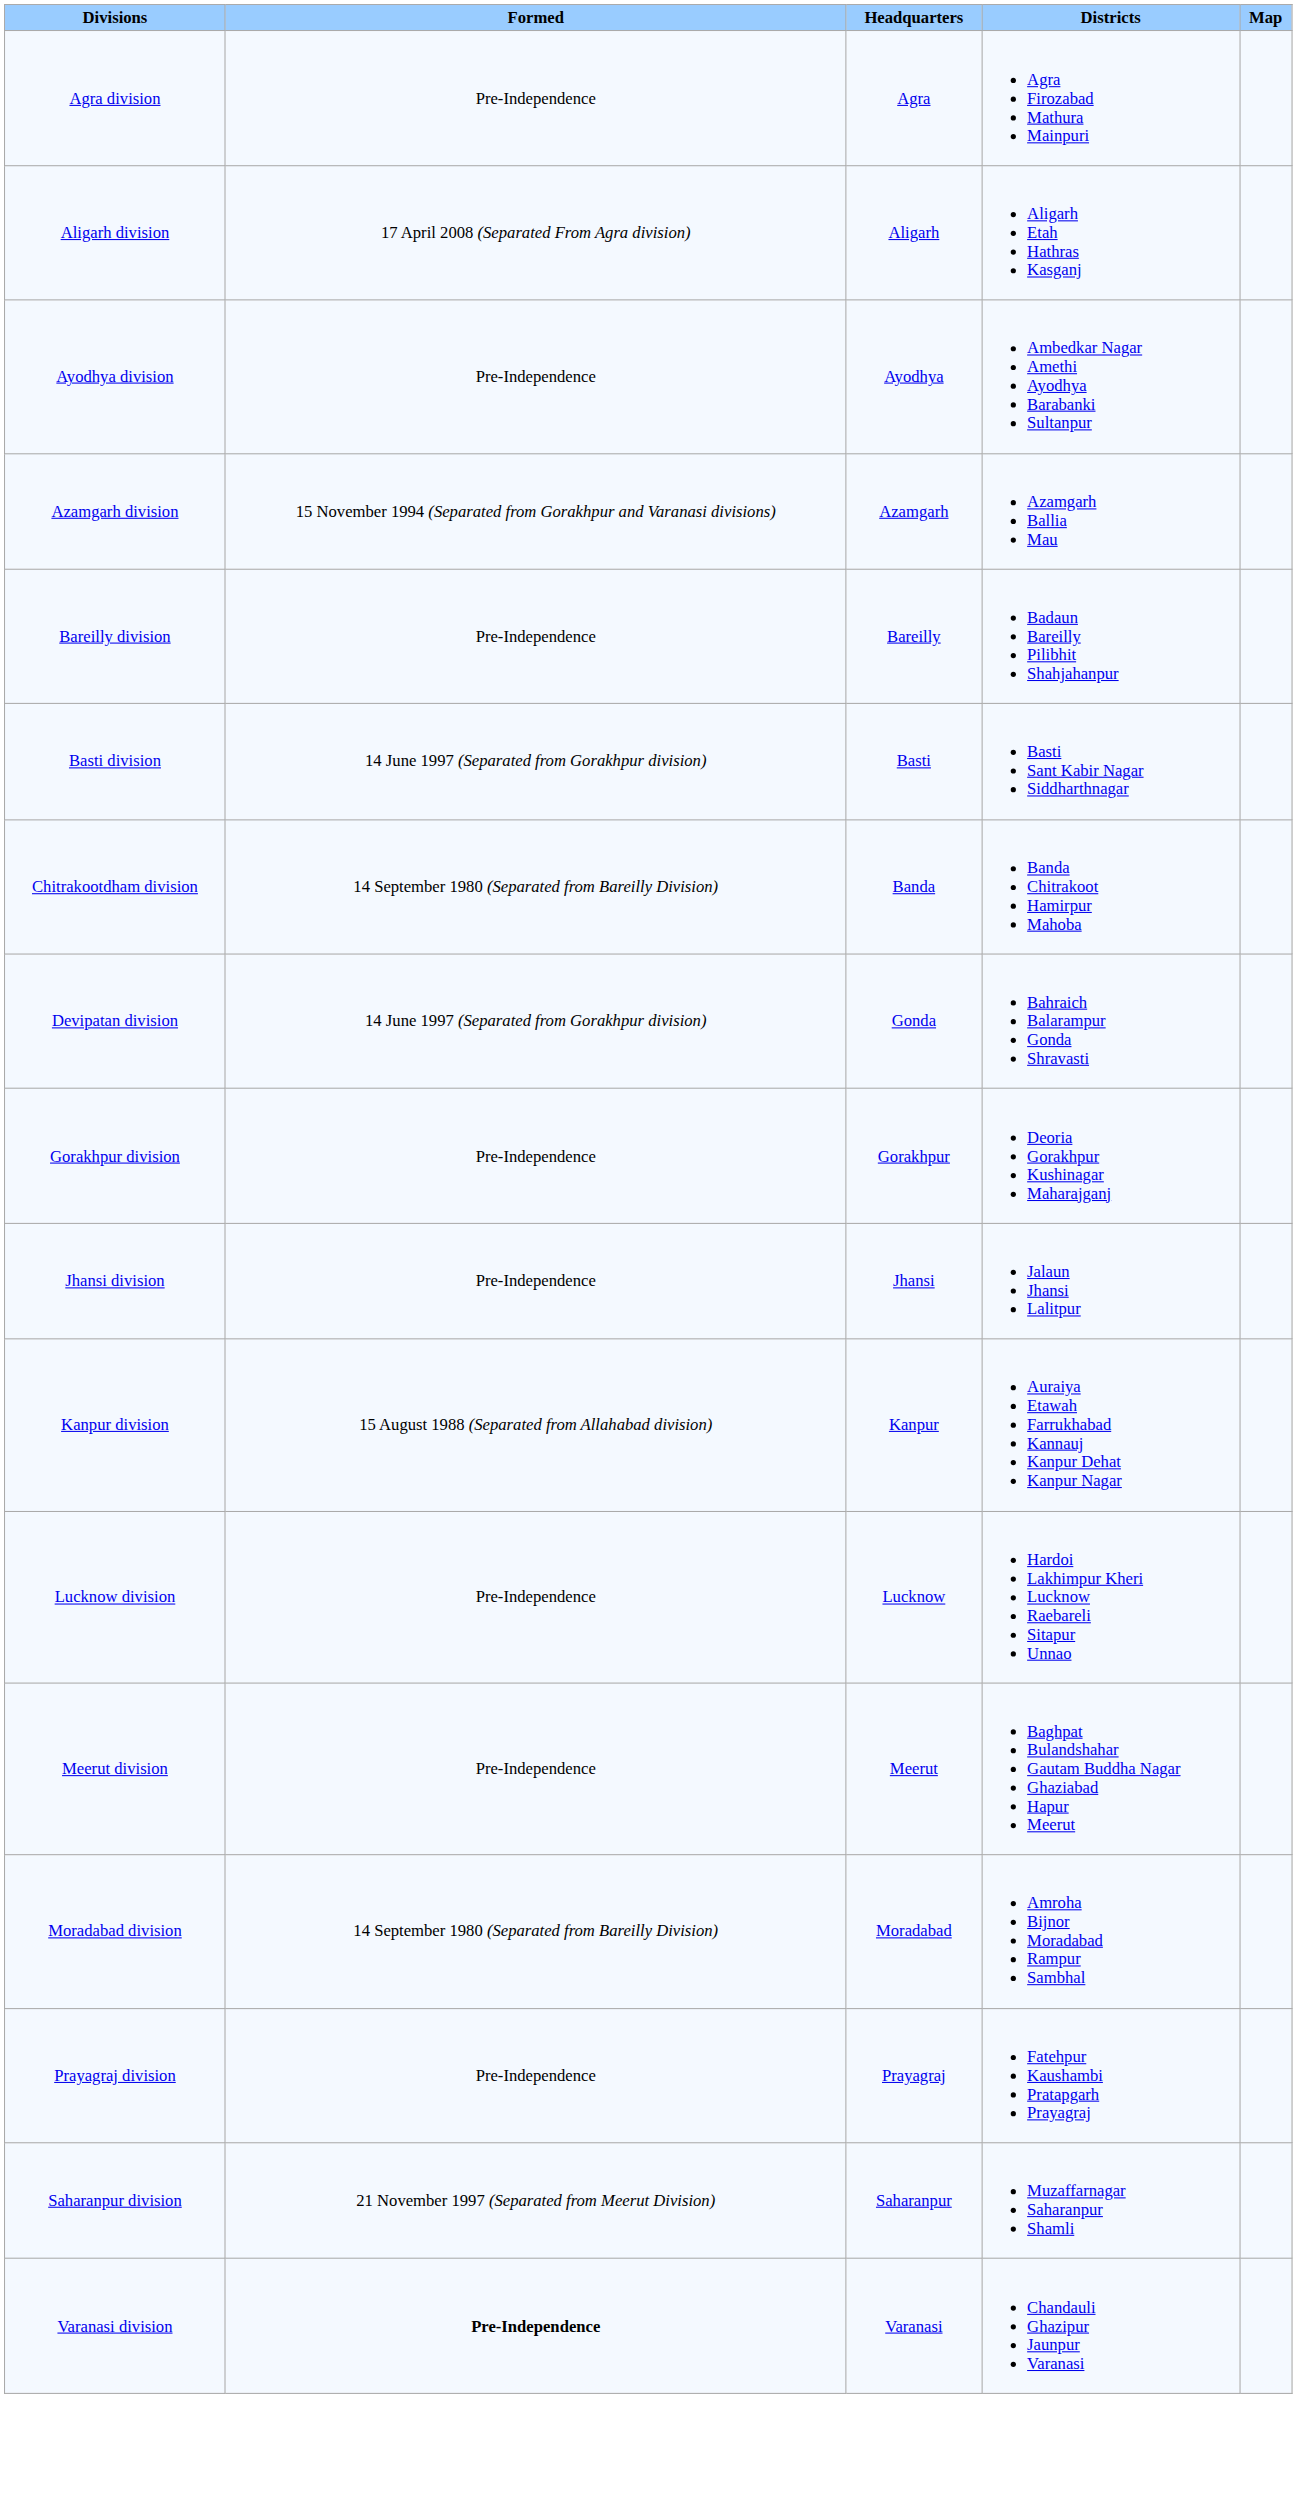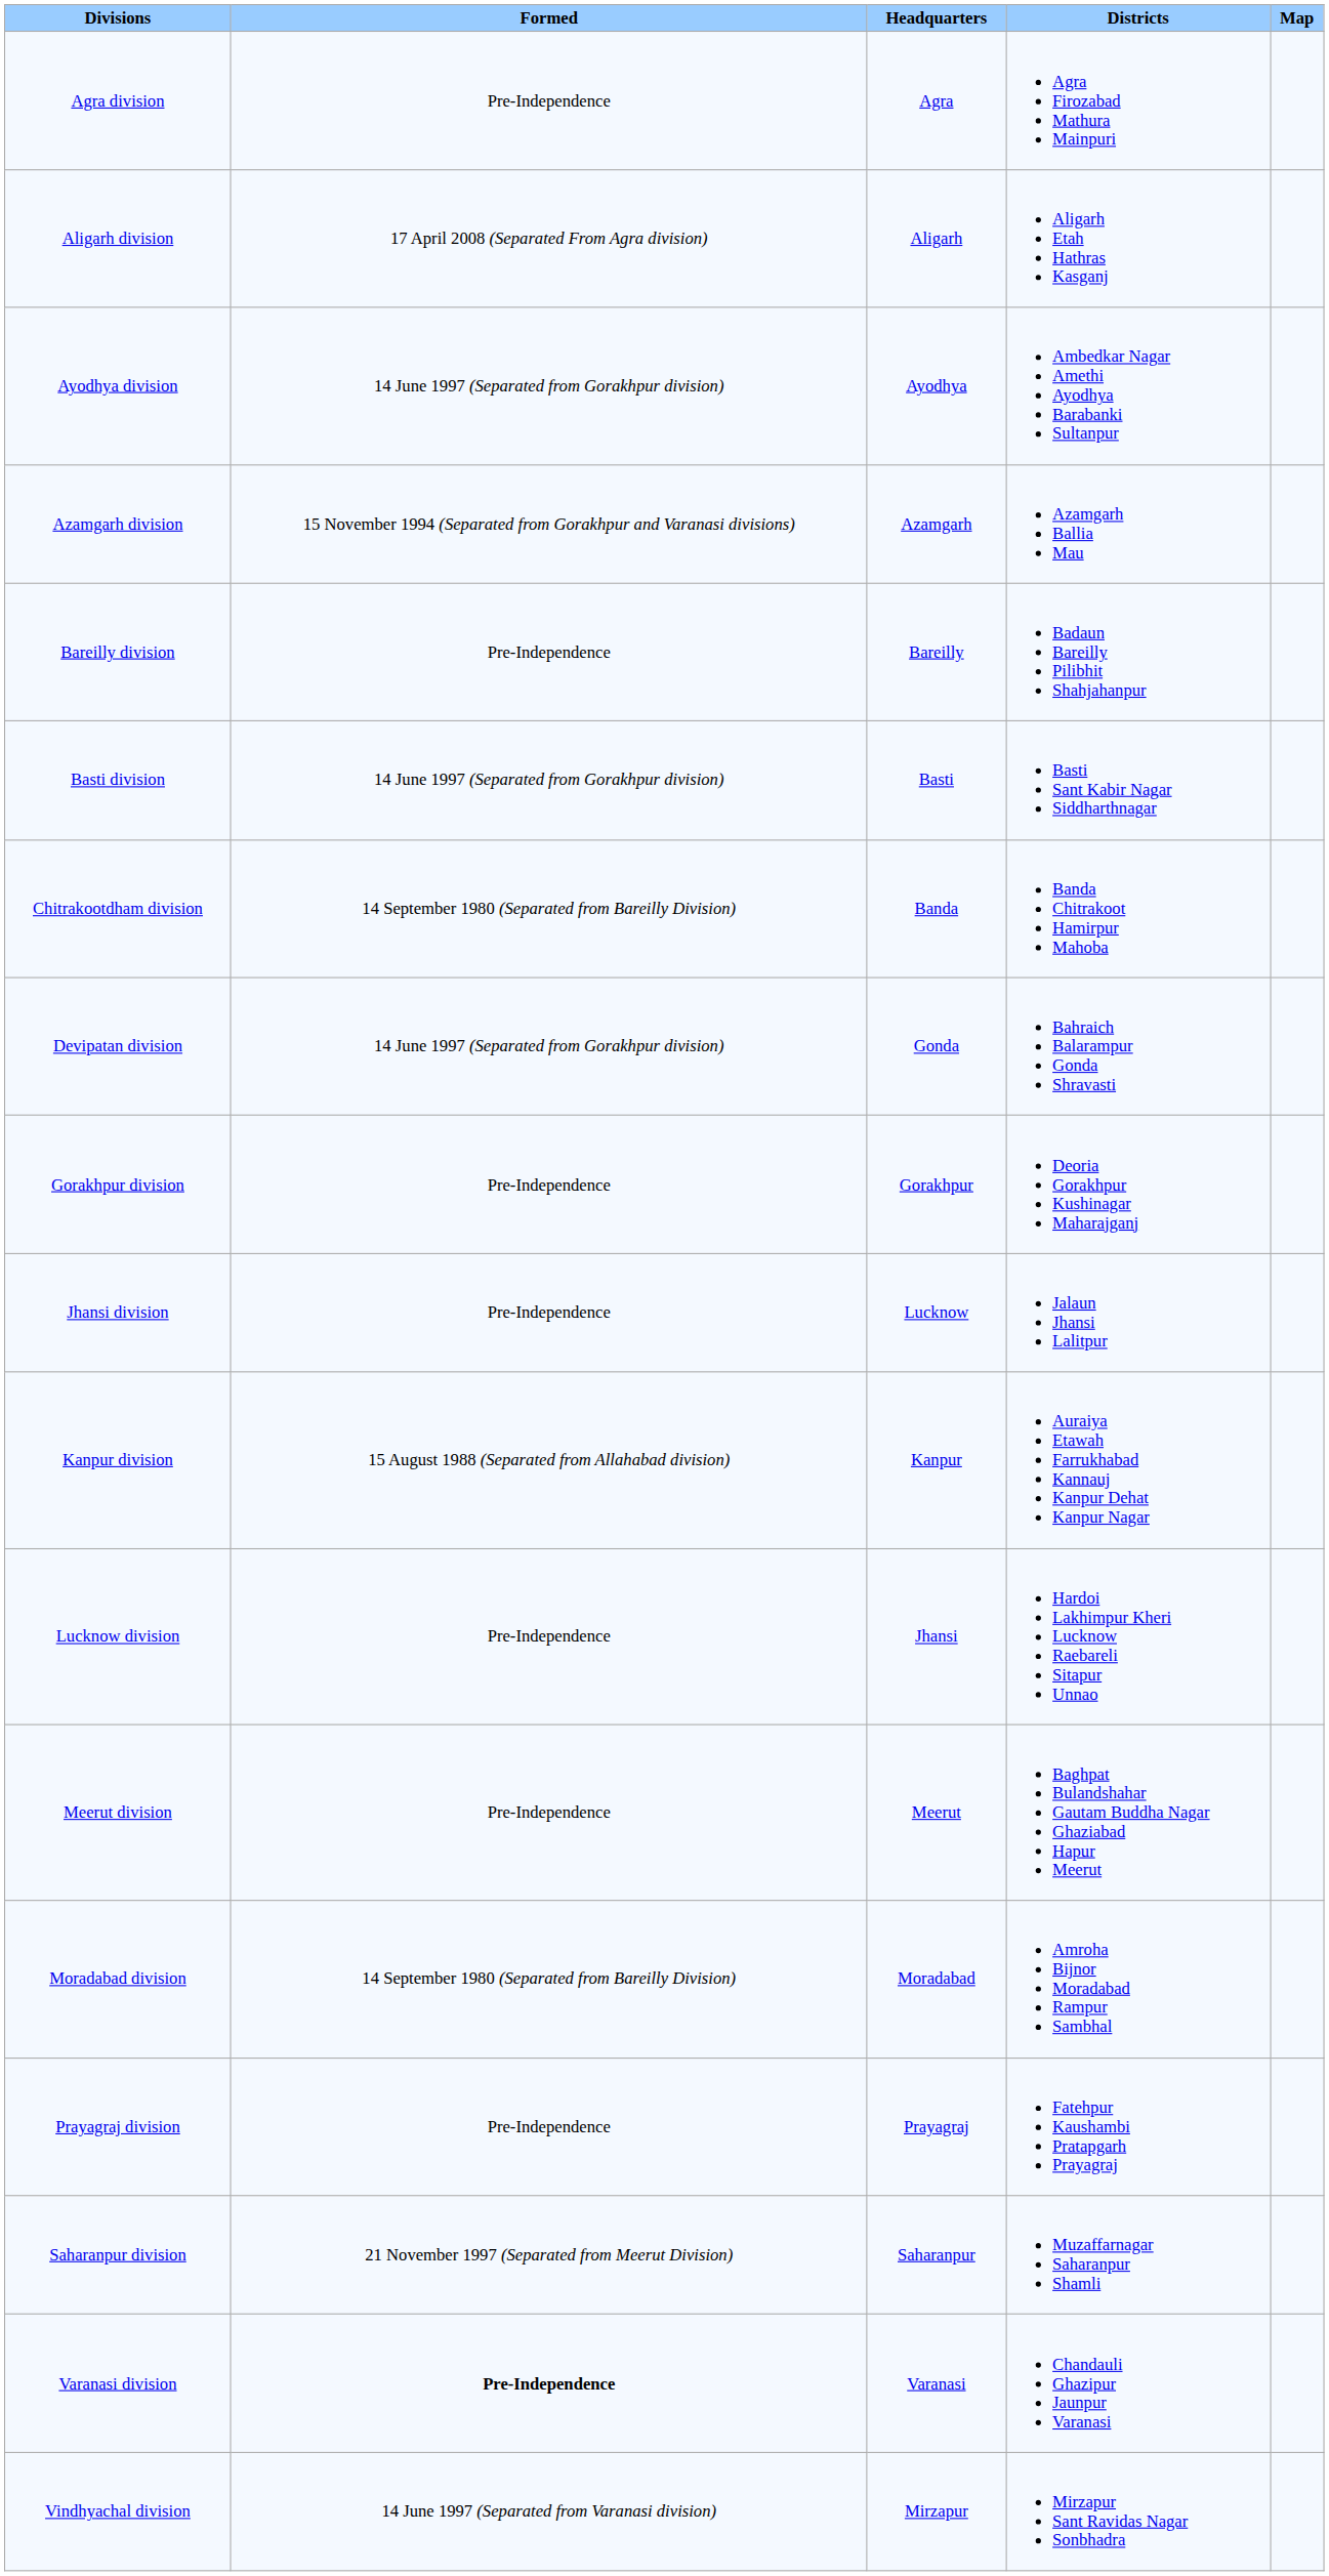 <table class="wikitable sortable" style="width:98%; text-align:center; border:1px solid black;">
 <tr style="background:#9cf;">
 <td><strong>Divisions</strong></td>
 <td><strong>Formed</strong></td>
 <td><strong>Headquarters</strong></td>
 <td><strong>Districts</strong><br></td>
 <td><strong>Map</strong></td>
 </tr>
 <tr style="background:#f4f9ff;">
 <td><a href='#'>Agra division</a></td>
 <td>Pre-Independence</td>
 <td><a href='#'>Agra</a></td>
 <td align="left"><br><ul><li><a href='#'>Agra</a></li><li><a href='#'>Firozabad</a></li><li><a href='#'>Mathura</a></li><li><a href='#'>Mainpuri</a></li></ul></td>
 <td></td>
 </tr>
 <tr style="background:#f4f9ff;">
 <td><a href='#'>Aligarh division</a></td>
 <td>17 April 2008 <em>(Separated From Agra division) </em></td>
 <td><a href='#'>Aligarh</a></td>
 <td align="left"><br><ul><li><a href='#'>Aligarh</a></li><li><a href='#'>Etah</a></li><li><a href='#'>Hathras</a></li><li><a href='#'>Kasganj</a></li></ul></td>
 <td></td>
 </tr>
 <tr style="background:#f4f9ff;">
 <td><a href='#'>Ayodhya division</a></td>
-<td>Pre-Independence</td>
+<td>14 June 1997 <em>(Separated from Gorakhpur division)</em></td>
 <td><a href='#'>Ayodhya</a></td>
 <td align="left"><br><ul><li><a href='#'>Ambedkar Nagar</a></li><li><a href='#'>Amethi</a></li><li><a href='#'>Ayodhya</a></li><li><a href='#'>Barabanki</a></li><li><a href='#'>Sultanpur</a></li></ul></td>
 <td></td>
 </tr>
 <tr style="background:#f4f9ff;">
 <td><a href='#'>Azamgarh division</a></td>
 <td>15 November 1994 <em>(Separated from Gorakhpur and Varanasi divisions)</em></td>
 <td><a href='#'>Azamgarh</a></td>
 <td align="left"><br><ul><li><a href='#'>Azamgarh</a></li><li><a href='#'>Ballia</a></li><li><a href='#'>Mau</a></li></ul></td>
 <td></td>
 </tr>
 <tr style="background:#f4f9ff;">
 <td><a href='#'>Bareilly division</a></td>
 <td>Pre-Independence</td>
 <td><a href='#'>Bareilly</a></td>
 <td align="left"><br><ul><li><a href='#'>Badaun</a></li><li><a href='#'>Bareilly</a></li><li><a href='#'>Pilibhit</a></li><li><a href='#'>Shahjahanpur</a></li></ul></td>
 <td></td>
 </tr>
 <tr style="background:#f4f9ff;">
 <td><a href='#'>Basti division</a></td>
 <td>14 June 1997 <em>(Separated from Gorakhpur division)</em></td>
 <td><a href='#'>Basti</a></td>
 <td align="left"><br><ul><li><a href='#'>Basti</a></li><li><a href='#'>Sant Kabir Nagar</a></li><li><a href='#'>Siddharthnagar</a></li></ul></td>
 <td></td>
 </tr>
 <tr style="background:#f4f9ff;">
 <td><a href='#'>Chitrakootdham division</a></td>
 <td>14 September 1980 <em>(Separated from Bareilly Division)</em></td>
 <td><a href='#'>Banda</a></td>
 <td align="left"><br><ul><li><a href='#'>Banda</a></li><li><a href='#'>Chitrakoot</a></li><li><a href='#'>Hamirpur</a></li><li><a href='#'>Mahoba</a></li></ul></td>
 <td></td>
 </tr>
 <tr style="background:#f4f9ff;">
 <td><a href='#'>Devipatan division</a></td>
 <td>14 June 1997 <em>(Separated from Gorakhpur division)</em></td>
 <td><a href='#'>Gonda</a></td>
 <td align="left"><br><ul><li><a href='#'>Bahraich</a></li><li><a href='#'>Balarampur</a></li><li><a href='#'>Gonda</a></li><li><a href='#'>Shravasti</a></li></ul></td>
 <td></td>
 </tr>
 <tr style="background:#f4f9ff;">
 <td><a href='#'>Gorakhpur division</a></td>
 <td>Pre-Independence</td>
 <td><a href='#'>Gorakhpur</a></td>
 <td align="left"><br><ul><li><a href='#'>Deoria</a></li><li><a href='#'>Gorakhpur</a></li><li><a href='#'>Kushinagar</a></li><li><a href='#'>Maharajganj</a></li></ul></td>
 <td></td>
 </tr>
 <tr style="background:#f4f9ff;">
 <td><a href='#'>Jhansi division</a></td>
 <td>Pre-Independence</td>
-<td><a href='#'>Jhansi</a></td>
+<td><a href='#'>Lucknow</a></td>
 <td align="left"><br><ul><li><a href='#'>Jalaun</a></li><li><a href='#'>Jhansi</a></li><li><a href='#'>Lalitpur</a></li></ul></td>
 <td></td>
 </tr>
 <tr style="background:#f4f9ff;">
 <td><a href='#'>Kanpur division</a></td>
 <td>15 August 1988 <em>(Separated from Allahabad division)</em></td>
 <td><a href='#'>Kanpur</a></td>
 <td align="left"><br><ul><li><a href='#'>Auraiya</a></li><li><a href='#'>Etawah</a></li><li><a href='#'>Farrukhabad</a></li><li><a href='#'>Kannauj</a></li><li><a href='#'>Kanpur Dehat</a></li><li><a href='#'>Kanpur Nagar</a></li></ul></td>
 <td></td>
 </tr>
 <tr style="background:#f4f9ff;">
 <td><a href='#'>Lucknow division</a></td>
 <td>Pre-Independence</td>
-<td><a href='#'>Lucknow</a></td>
+<td><a href='#'>Jhansi</a></td>
 <td align="left"><br><ul><li><a href='#'>Hardoi</a></li><li><a href='#'>Lakhimpur Kheri</a></li><li><a href='#'>Lucknow</a></li><li><a href='#'>Raebareli</a></li><li><a href='#'>Sitapur</a></li><li><a href='#'>Unnao</a></li></ul></td>
 <td></td>
 </tr>
 <tr style="background:#f4f9ff;">
 <td><a href='#'>Meerut division</a></td>
 <td>Pre-Independence</td>
 <td><a href='#'>Meerut</a></td>
 <td align="left"><br><ul><li><a href='#'>Baghpat</a></li><li><a href='#'>Bulandshahar</a></li><li><a href='#'>Gautam Buddha Nagar</a></li><li><a href='#'>Ghaziabad</a></li><li><a href='#'>Hapur</a></li><li><a href='#'>Meerut</a></li></ul></td>
 <td></td>
 </tr>
 <tr style="background:#f4f9ff;">
 <td><a href='#'>Moradabad division</a></td>
 <td>14 September 1980 <em>(Separated from Bareilly Division)</em></td>
 <td><a href='#'>Moradabad</a></td>
 <td align="left"><br><ul><li><a href='#'>Amroha</a></li><li><a href='#'>Bijnor</a></li><li><a href='#'>Moradabad</a></li><li><a href='#'>Rampur</a></li><li><a href='#'>Sambhal</a></li></ul></td>
 <td></td>
 </tr>
 <tr style="background:#f4f9ff;">
 <td><a href='#'>Prayagraj division</a></td>
 <td>Pre-Independence</td>
 <td><a href='#'>Prayagraj</a></td>
 <td align="left"><br><ul><li><a href='#'>Fatehpur</a></li><li><a href='#'>Kaushambi</a></li><li><a href='#'>Pratapgarh</a></li><li><a href='#'>Prayagraj</a></li></ul></td>
 <td></td>
 </tr>
 <tr style="background:#f4f9ff;">
 <td><a href='#'>Saharanpur division</a></td>
 <td>21 November 1997 <em>(Separated from Meerut Division)</em></td>
 <td><a href='#'>Saharanpur</a></td>
 <td align="left"><br><ul><li><a href='#'>Muzaffarnagar</a></li><li><a href='#'>Saharanpur</a></li><li><a href='#'>Shamli</a></li></ul></td>
 <td></td>
 </tr>
 <tr style="background:#f4f9ff;">
 <td><a href='#'>Varanasi division</a></td>
 <td><strong>Pre-Independence</strong></td>
 <td><a href='#'>Varanasi</a></td>
 <td align="left"><br><ul><li><a href='#'>Chandauli</a></li><li><a href='#'>Ghazipur</a></li><li><a href='#'>Jaunpur</a></li><li><a href='#'>Varanasi</a></li></ul></td>
 <td></td>
 </tr>
+<tr style="background:#f4f9ff;">
+<td><a href='#'>Vindhyachal division</a></td>
+<td>14 June 1997 <em>(Separated from Varanasi division)</em></td>
+<td><a href='#'>Mirzapur</a></td>
+<td align="left"><br><ul><li><a href='#'>Mirzapur</a></li><li><a href='#'>Sant Ravidas Nagar</a></li><li><a href='#'>Sonbhadra</a></li></ul></td>
+<td></td>
+</tr>
 </table>
